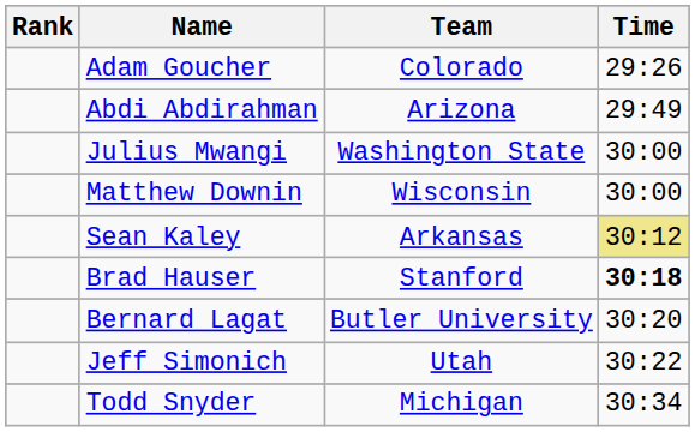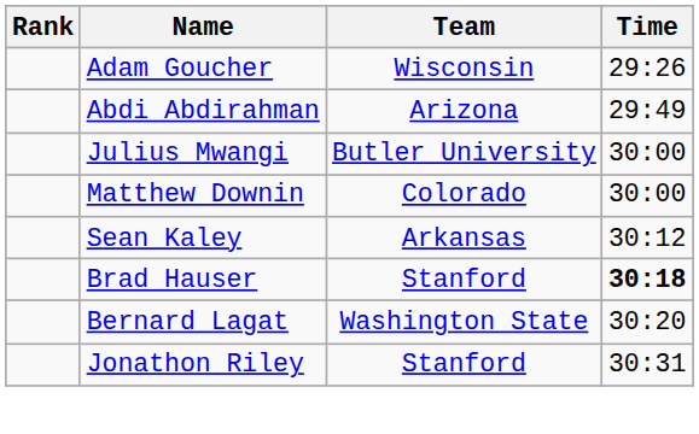 <table class="wikitable sortable" style="text-align:center">
 <tr>
 <th>Rank</th>
 <th>Name</th>
 <th>Team</th>
 <th>Time</th>
 </tr>
 <tr>
 <td></td>
 <td align=left> <a href='#'>Adam Goucher</a></td>
-<td><a href='#'>Colorado</a></td>
+<td><a href='#'>Wisconsin</a></td>
 <td>29:26</td>
 </tr>
 <tr>
 <td></td>
 <td align=left> <a href='#'>Abdi Abdirahman</a></td>
 <td><a href='#'>Arizona</a></td>
 <td>29:49</td>
 </tr>
 <tr>
 <td></td>
 <td align=left> <a href='#'>Julius Mwangi</a></td>
-<td><a href='#'>Washington State</a></td>
+<td><a href='#'>Butler University</a></td>
 <td>30:00</td>
 </tr>
 <tr>
 <td></td>
 <td align=left> <a href='#'>Matthew Downin</a></td>
-<td><a href='#'>Wisconsin</a></td>
+<td><a href='#'>Colorado</a></td>
 <td>30:00</td>
 </tr>
 <tr>
 <td></td>
 <td align=left> <a href='#'>Sean Kaley</a></td>
 <td><a href='#'>Arkansas</a></td>
-<td style="background: khaki;">30:12</td>
+<td>30:12</td>
 </tr>
 <tr>
 <td></td>
 <td align=left> <a href='#'>Brad Hauser</a></td>
 <td><a href='#'>Stanford</a></td>
 <td><strong>30:18</strong></td>
 </tr>
 <tr>
 <td></td>
 <td align=left> <a href='#'>Bernard Lagat</a></td>
-<td><a href='#'>Butler University</a></td>
+<td><a href='#'>Washington State</a></td>
 <td>30:20</td>
 </tr>
 <tr>
 <td></td>
-<td align=left> <a href='#'>Jeff Simonich</a></td>
-<td><a href='#'>Utah</a></td>
-<td>30:22</td>
-</tr>
-<tr>
-<td></td>
-<td align=left> <a href='#'>Todd Snyder</a></td>
-<td><a href='#'>Michigan</a></td>
-<td>30:34</td>
+<td align=left> <a href='#'>Jonathon Riley</a></td>
+<td><a href='#'>Stanford</a></td>
+<td>30:31</td>
 </tr>
 </table>
